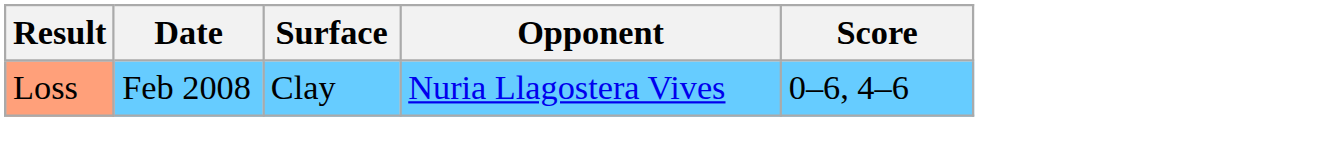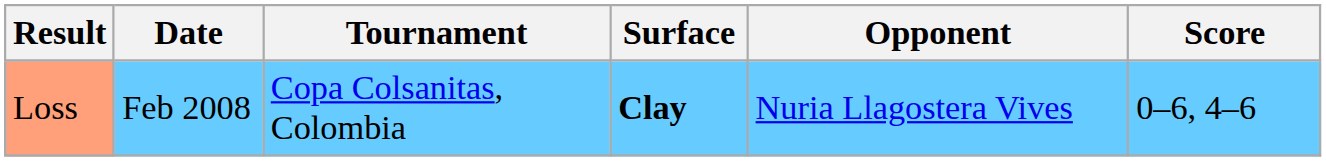 <table class="sortable wikitable" style=font-size:97%;>
 <tr>
 <th style="width:40px">Result</th>
 <th style="width:60px">Date</th>
+<th style="width:150px">Tournament</th>
 <th style="width:55px">Surface</th>
 <th style="width:165px">Opponent</th>
 <th style="width:80px"  class="unsortable">Score</th>
 </tr>
 <tr bgcolor=#66CCFF>
 <td bgcolor="FFA07A">Loss</td>
 <td>Feb 2008</td>
-<td>Clay</td>
+<td><a href='#'>Copa Colsanitas</a>, Colombia</td>
+<td><strong>Clay</strong></td>
 <td> <a href='#'>Nuria Llagostera Vives</a></td>
 <td>0–6, 4–6</td>
 </tr>
 </table>
